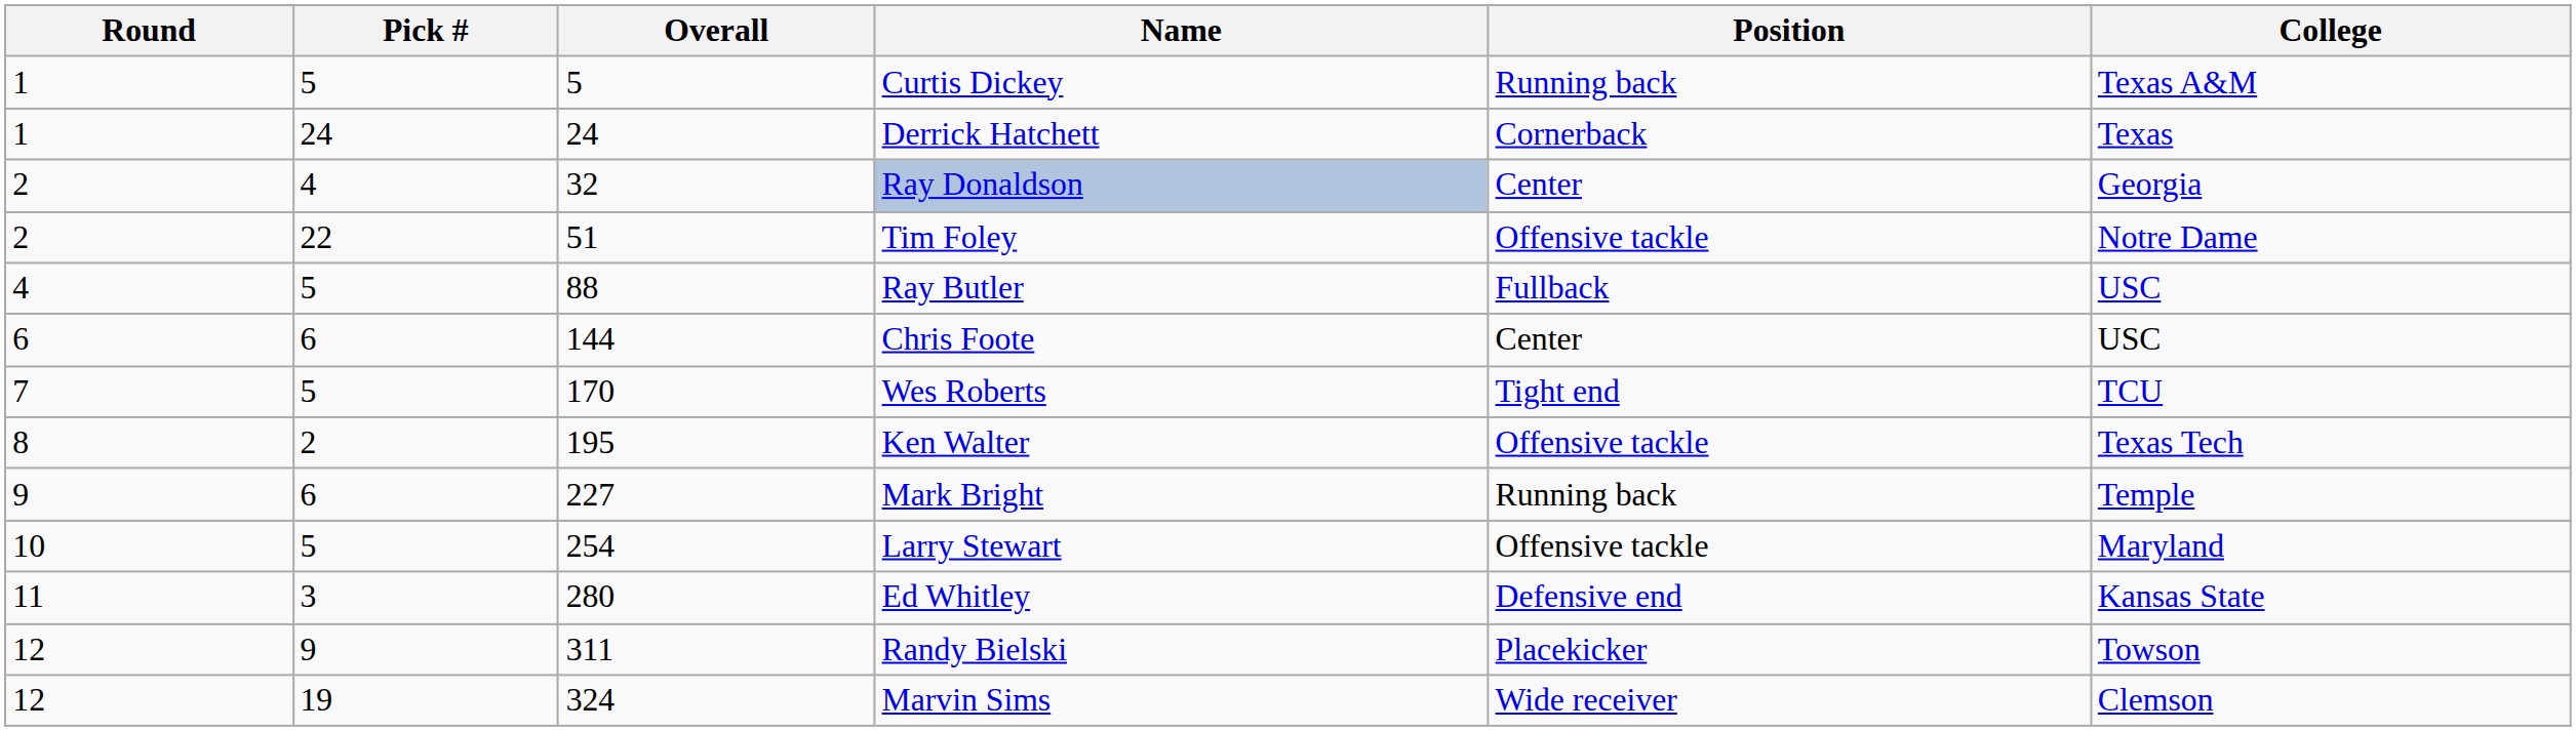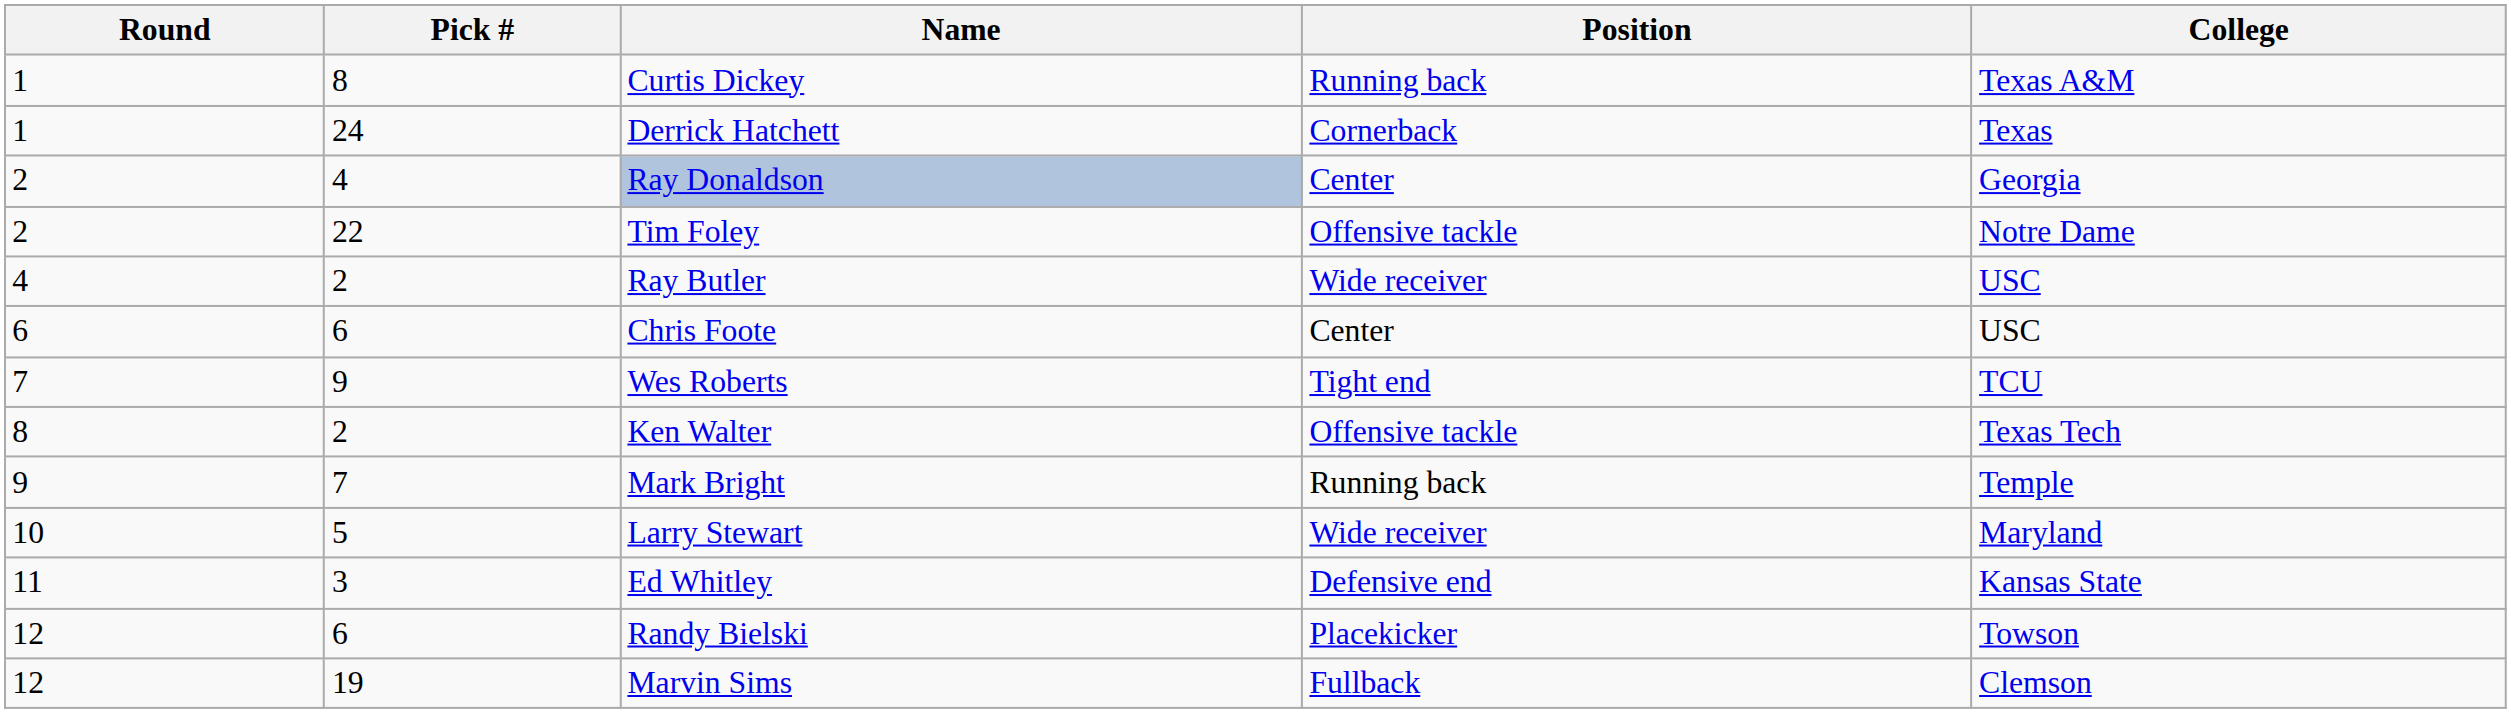 <table class="wikitable sortable sortable" style="width: 100%">
 <tr>
 <th>Round</th>
 <th>Pick #</th>
-<th>Overall</th>
 <th>Name</th>
 <th>Position</th>
 <th>College</th>
 </tr>
 <tr>
 <td>1</td>
-<td>5</td>
-<td>5</td>
+<td>8</td>
 <td><a href='#'>Curtis Dickey</a></td>
 <td><a href='#'>Running back</a></td>
 <td><a href='#'>Texas A&M</a></td>
 </tr>
 <tr>
 <td>1</td>
-<td>24</td>
 <td>24</td>
 <td><a href='#'>Derrick Hatchett</a></td>
 <td><a href='#'>Cornerback</a></td>
 <td><a href='#'>Texas</a></td>
 </tr>
 <tr>
 <td>2</td>
 <td>4</td>
-<td>32</td>
 <td bgcolor=lightsteelblue><a href='#'>Ray Donaldson</a></td>
 <td><a href='#'>Center</a></td>
 <td><a href='#'>Georgia</a></td>
 </tr>
 <tr>
 <td>2</td>
 <td>22</td>
-<td>51</td>
 <td><a href='#'>Tim Foley</a></td>
 <td><a href='#'>Offensive tackle</a></td>
 <td><a href='#'>Notre Dame</a></td>
 </tr>
 <tr>
 <td>4</td>
-<td>5</td>
-<td>88</td>
+<td>2</td>
 <td><a href='#'>Ray Butler</a></td>
-<td><a href='#'>Fullback</a></td>
+<td><a href='#'>Wide receiver</a></td>
 <td><a href='#'>USC</a></td>
 </tr>
 <tr>
 <td>6</td>
 <td>6</td>
-<td>144</td>
 <td><a href='#'>Chris Foote</a></td>
 <td>Center</td>
 <td>USC</td>
 </tr>
 <tr>
 <td>7</td>
-<td>5</td>
-<td>170</td>
+<td>9</td>
 <td><a href='#'>Wes Roberts</a></td>
 <td><a href='#'>Tight end</a></td>
 <td><a href='#'>TCU</a></td>
 </tr>
 <tr>
 <td>8</td>
 <td>2</td>
-<td>195</td>
 <td><a href='#'>Ken Walter</a></td>
 <td><a href='#'>Offensive tackle</a></td>
 <td><a href='#'>Texas Tech</a></td>
 </tr>
 <tr>
 <td>9</td>
-<td>6</td>
-<td>227</td>
+<td>7</td>
 <td><a href='#'>Mark Bright</a></td>
 <td>Running back</td>
 <td><a href='#'>Temple</a></td>
 </tr>
 <tr>
 <td>10</td>
 <td>5</td>
-<td>254</td>
 <td><a href='#'>Larry Stewart</a></td>
-<td>Offensive tackle</td>
+<td><a href='#'>Wide receiver</a></td>
 <td><a href='#'>Maryland</a></td>
 </tr>
 <tr>
 <td>11</td>
 <td>3</td>
-<td>280</td>
 <td><a href='#'>Ed Whitley</a></td>
 <td><a href='#'>Defensive end</a></td>
 <td><a href='#'>Kansas State</a></td>
 </tr>
 <tr>
 <td>12</td>
-<td>9</td>
-<td>311</td>
+<td>6</td>
 <td><a href='#'>Randy Bielski</a></td>
 <td><a href='#'>Placekicker</a></td>
 <td><a href='#'>Towson</a></td>
 </tr>
 <tr>
 <td>12</td>
 <td>19</td>
-<td>324</td>
 <td><a href='#'>Marvin Sims</a></td>
-<td><a href='#'>Wide receiver</a></td>
+<td><a href='#'>Fullback</a></td>
 <td><a href='#'>Clemson</a></td>
 </tr>
 </table>
